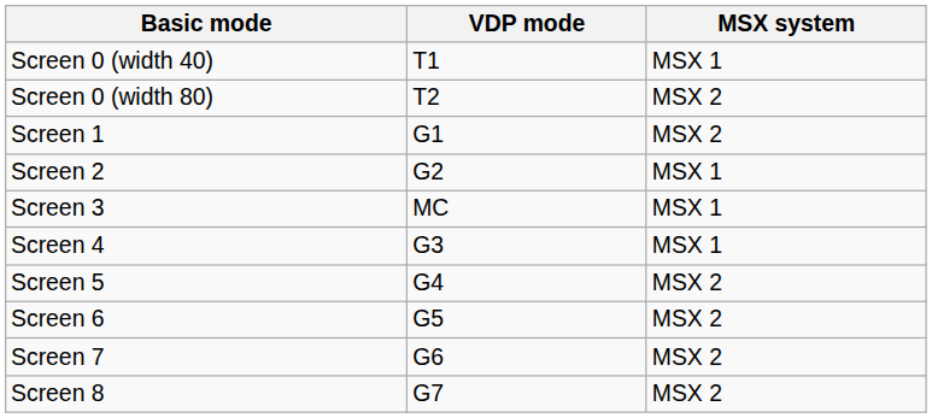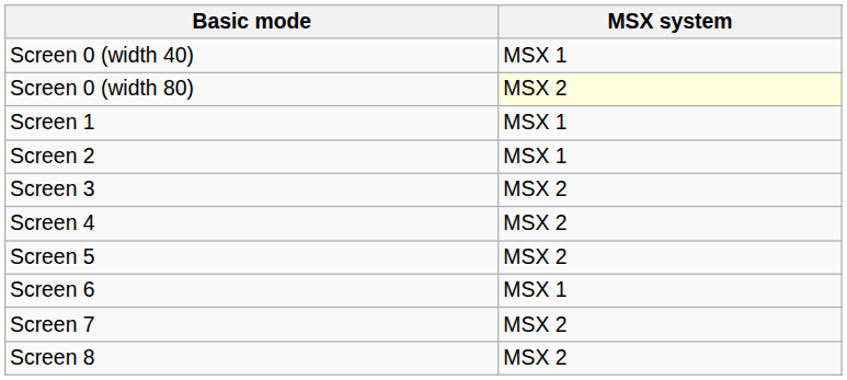 <table class="wikitable" border="1" width=50%>
 <tr>
 <th>Basic mode</th>
-<th>VDP mode</th>
 <th>MSX system</th>
 </tr>
 <tr>
 <td>Screen 0 (width 40)</td>
-<td>T1</td>
 <td>MSX 1</td>
 </tr>
 <tr>
 <td>Screen 0 (width 80)</td>
-<td>T2</td>
-<td>MSX 2</td>
+<td style="background: lightyellow;">MSX 2</td>
 </tr>
 <tr>
 <td>Screen 1</td>
-<td>G1</td>
-<td>MSX 2</td>
+<td>MSX 1</td>
 </tr>
 <tr>
 <td>Screen 2</td>
-<td>G2</td>
 <td>MSX 1</td>
 </tr>
 <tr>
 <td>Screen 3</td>
-<td>MC</td>
-<td>MSX 1</td>
+<td>MSX 2</td>
 </tr>
 <tr>
 <td>Screen 4</td>
-<td>G3</td>
-<td>MSX 1</td>
+<td>MSX 2</td>
 </tr>
 <tr>
 <td>Screen 5</td>
-<td>G4</td>
 <td>MSX 2</td>
 </tr>
 <tr>
 <td>Screen 6</td>
-<td>G5</td>
-<td>MSX 2</td>
+<td>MSX 1</td>
 </tr>
 <tr>
 <td>Screen 7</td>
-<td>G6</td>
 <td>MSX 2</td>
 </tr>
 <tr>
 <td>Screen 8</td>
-<td>G7</td>
 <td>MSX 2</td>
 </tr>
 </table>
